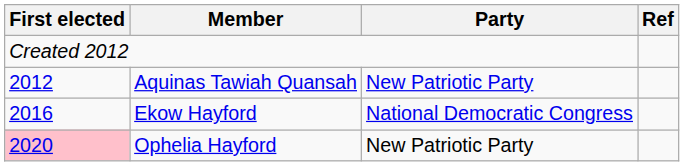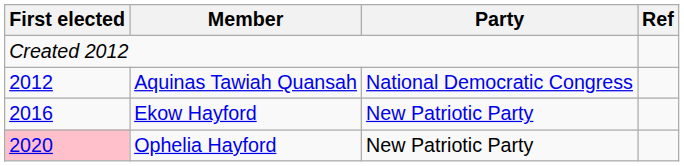 <table class="wikitable">
 <tr>
 <th>First elected</th>
 <th>Member</th>
 <th>Party</th>
 <th>Ref</th>
 </tr>
 <tr>
 <td colspan=3><em>Created 2012</em></td>
 <td></td>
 </tr>
 <tr>
 <td><a href='#'>2012</a></td>
 <td><a href='#'>Aquinas Tawiah Quansah</a></td>
-<td><a href='#'>New Patriotic Party</a></td>
+<td><a href='#'>National Democratic Congress</a></td>
 <td></td>
 </tr>
 <tr>
 <td><a href='#'>2016</a></td>
 <td><a href='#'>Ekow Hayford</a></td>
-<td><a href='#'>National Democratic Congress</a></td>
+<td><a href='#'>New Patriotic Party</a></td>
 <td></td>
 </tr>
 <tr>
 <td style="background: pink;"><a href='#'>2020</a></td>
 <td><a href='#'>Ophelia Hayford</a></td>
 <td>New Patriotic Party</td>
 <td></td>
 </tr>
 </table>
